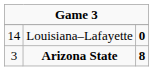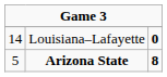 <table class="wikitable">
 <tr style="text-align:center;">
 <td colspan="3"><strong>Game 3</strong></td>
 </tr>
 <tr style="text-align:center;">
 </tr>
 <tr style="text-align:center;">
 <td>14</td>
 <td>Louisiana–Lafayette</td>
 <td><strong>0</strong></td>
 </tr>
 <tr style="text-align:center;">
-<td>3</td>
+<td>5</td>
 <td><strong>Arizona State</strong></td>
 <td><strong>8</strong></td>
 </tr>
 </table>
